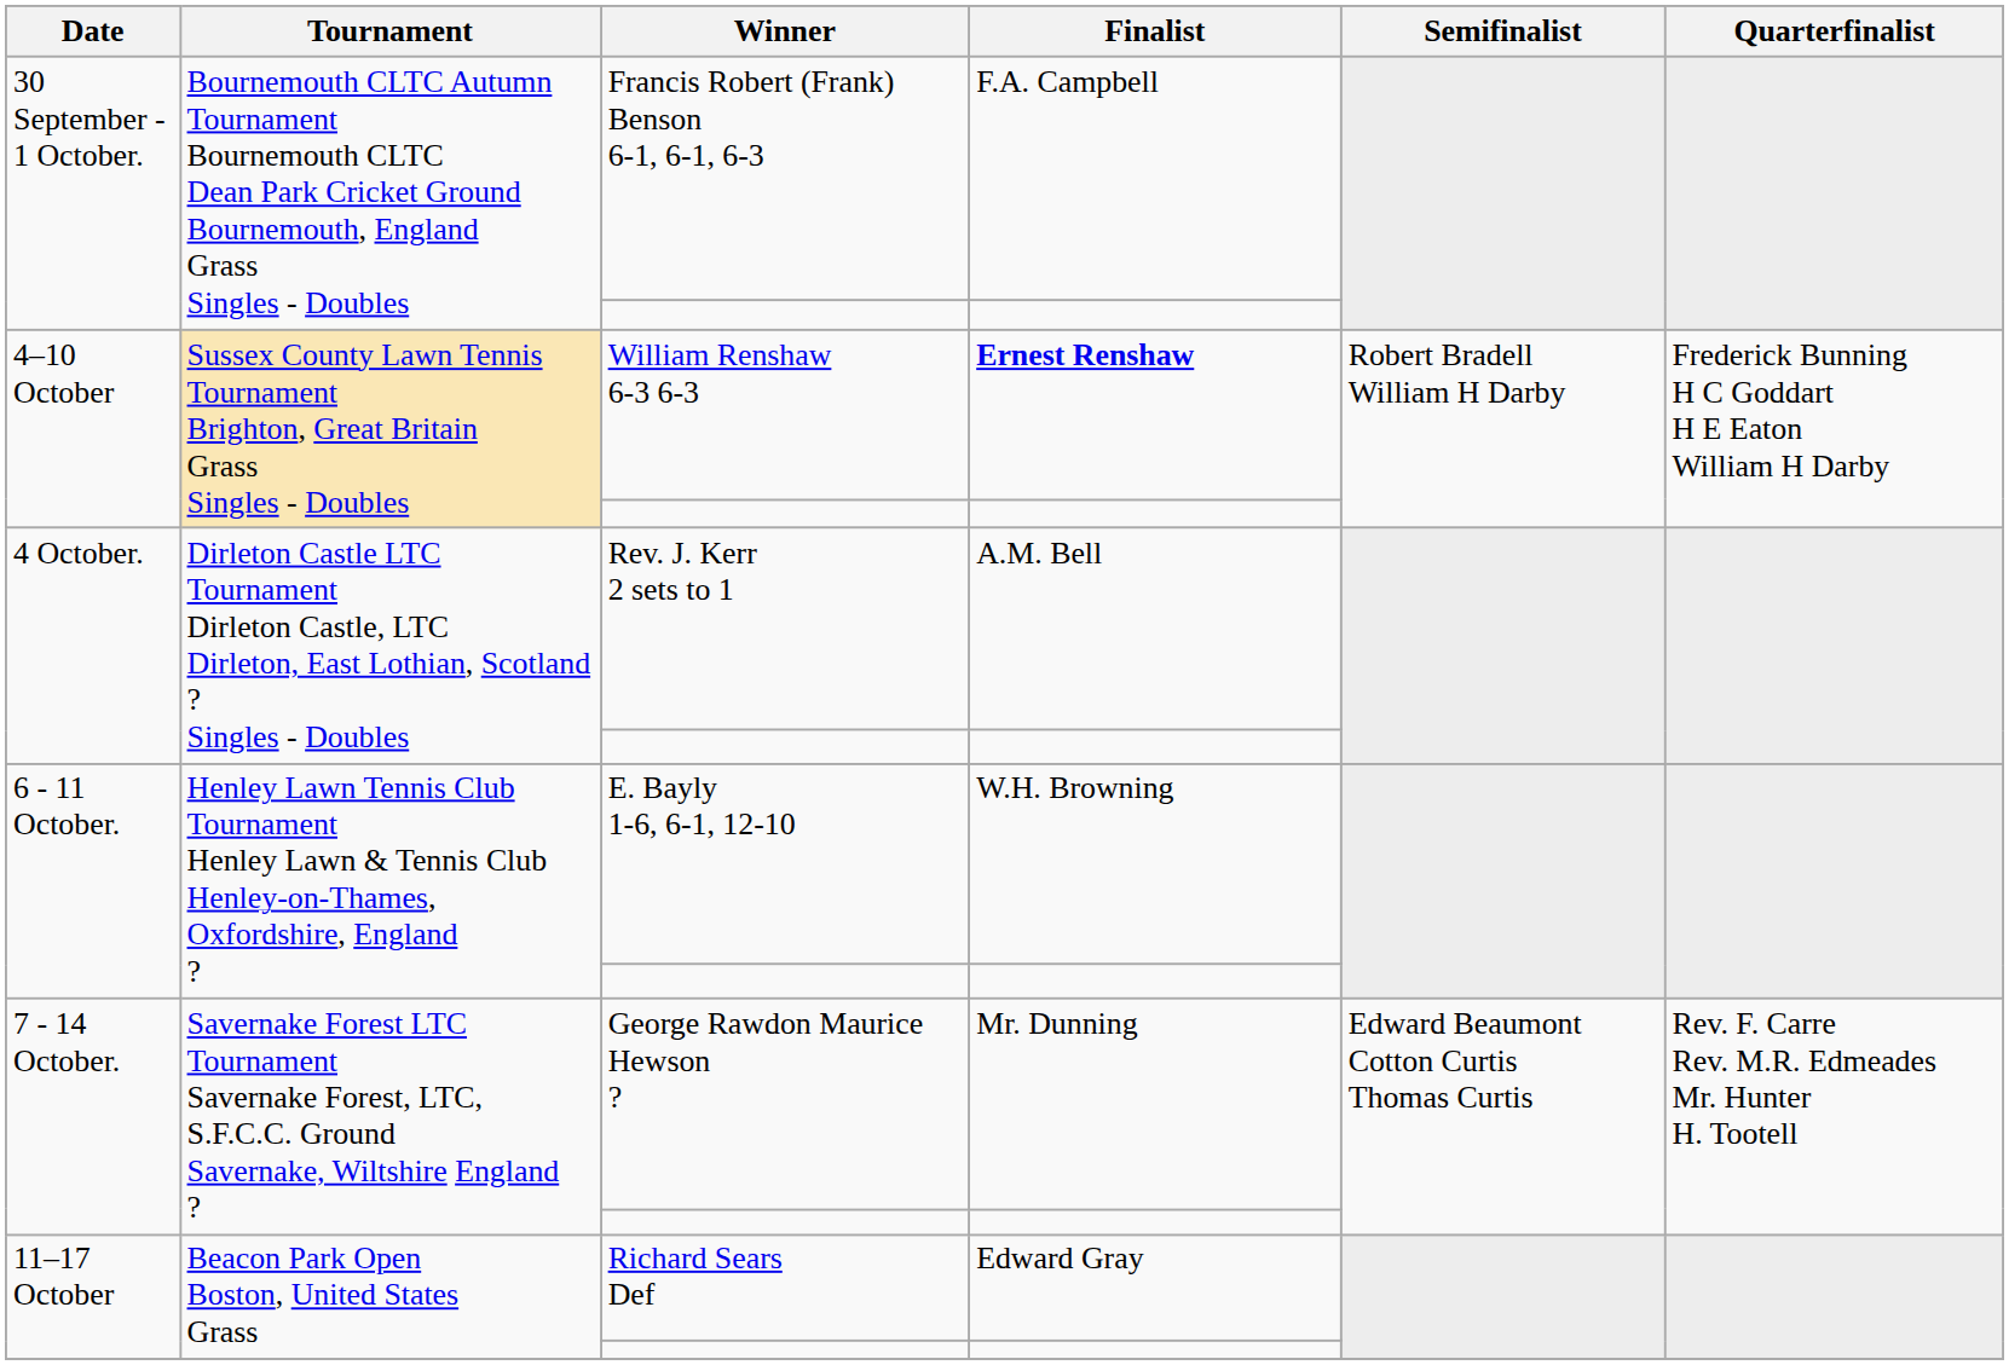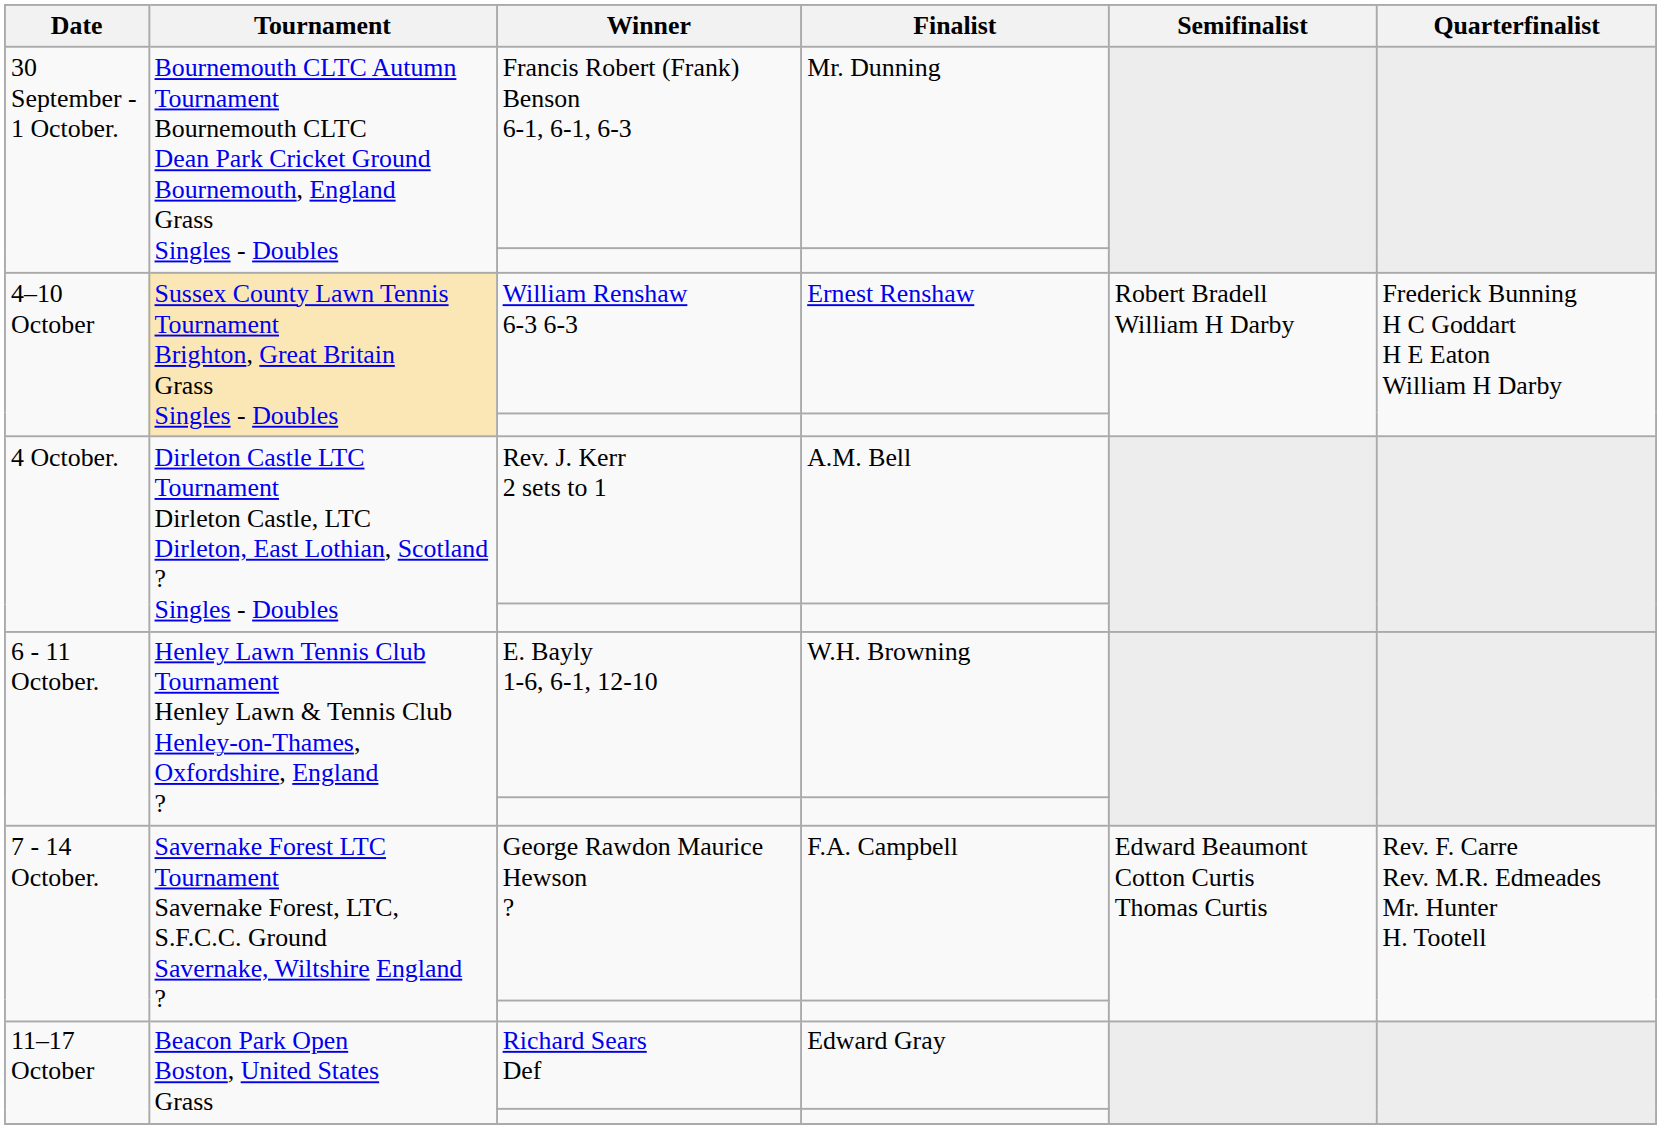 <table class="wikitable" style="font-size:85%;">
 <tr>
 <th width="75">Date</th>
 <th width="230">Tournament</th>
 <th width="210">Winner</th>
 <th width="210">Finalist</th>
 <th width="170">Semifinalist</th>
 <th width="170">Quarterfinalist</th>
 </tr>
 <tr valign=top>
 <td rowspan=2>30 September - 1 October.</td>
 <td rowspan=2><a href='#'>Bournemouth CLTC Autumn Tournament</a><br>Bournemouth CLTC<br><a href='#'>Dean Park Cricket Ground</a><br><a href='#'>Bournemouth</a>, <a href='#'>England</a><br>Grass<br><a href='#'>Singles</a> - <a href='#'>Doubles</a></td>
 <td> Francis Robert (Frank) Benson<br>6-1, 6-1, 6-3</td>
-<td> F.A. Campbell</td>
+<td> Mr. Dunning</td>
 <td style="background:#ededed;" rowspan=2></td>
 <td style="background:#ededed;" rowspan=2></td>
 </tr>
 <tr valign=top>
 <td></td>
 <td></td>
 </tr>
 <tr valign=top>
 <td rowspan=2>4–10 October</td>
 <td style="background:#fae7b5" rowspan=2><a href='#'>Sussex County Lawn Tennis Tournament</a><br> <a href='#'>Brighton</a>, <a href='#'>Great Britain</a><br>Grass<br><a href='#'>Singles</a> - <a href='#'>Doubles</a></td>
 <td> <a href='#'>William Renshaw</a><br>6-3 6-3</td>
-<td><strong> <a href='#'>Ernest Renshaw</a></strong></td>
+<td> <a href='#'>Ernest Renshaw</a></td>
 <td rowspan=2> Robert Bradell <br>  William H Darby</td>
 <td rowspan=2> Frederick Bunning <br>   H C Goddart <br>  H E Eaton <br>   William H Darby</td>
 </tr>
 <tr valign=top>
 <td></td>
 <td></td>
 </tr>
 <tr valign=top>
 <td rowspan=2>4 October.</td>
 <td rowspan=2><a href='#'>Dirleton Castle LTC Tournament</a><br>Dirleton Castle, LTC<br><a href='#'>Dirleton, East Lothian</a>, <a href='#'>Scotland</a><br>?<br><a href='#'>Singles</a> - <a href='#'>Doubles</a></td>
 <td> Rev. J. Kerr<br>2 sets to 1</td>
 <td> A.M. Bell</td>
 <td style="background:#ededed;" rowspan=2></td>
 <td style="background:#ededed;" rowspan=2></td>
 </tr>
 <tr valign=top>
 <td></td>
 <td></td>
 </tr>
 <tr valign=top>
 <td rowspan=2>6 - 11 October.</td>
 <td rowspan=2><a href='#'>Henley Lawn Tennis Club Tournament</a><br>Henley Lawn & Tennis Club<br><a href='#'>Henley-on-Thames</a>, <a href='#'>Oxfordshire</a>, <a href='#'>England</a><br>?<br></td>
 <td> E. Bayly<br>1-6, 6-1, 12-10</td>
 <td> W.H. Browning</td>
 <td style="background:#ededed;" rowspan=2></td>
 <td style="background:#ededed;" rowspan=2></td>
 </tr>
 <tr valign=top>
 <td></td>
 <td></td>
 </tr>
 <tr valign=top>
 <td rowspan=2>7 - 14 October.</td>
 <td rowspan=2><a href='#'>Savernake Forest LTC Tournament</a><br>Savernake Forest, LTC, S.F.C.C. Ground<br><a href='#'>Savernake, Wiltshire</a> <a href='#'>England</a><br>?<br></td>
 <td> George Rawdon Maurice Hewson<br>?</td>
-<td> Mr. Dunning</td>
+<td> F.A. Campbell</td>
 <td rowspan=2> Edward Beaumont Cotton Curtis<br>  Thomas Curtis</td>
 <td rowspan=2> Rev. F. Carre<br>  Rev. M.R. Edmeades<br>  Mr. Hunter<br> H. Tootell</td>
 </tr>
 <tr valign=top>
 <td></td>
 <td></td>
 </tr>
 <tr valign=top>
 <td rowspan=2>11–17 October</td>
 <td rowspan=2><a href='#'>Beacon Park Open</a><br> <a href='#'>Boston</a>, <a href='#'>United States</a><br>Grass<br></td>
 <td> <a href='#'>Richard Sears</a><br>Def</td>
 <td> Edward Gray</td>
 <td style="background:#ededed;" rowspan=2></td>
 <td style="background:#ededed;" rowspan=2></td>
 </tr>
 <tr valign=top>
 <td></td>
 <td></td>
 </tr>
 <tr valign=top>
 </tr>
 </table>
